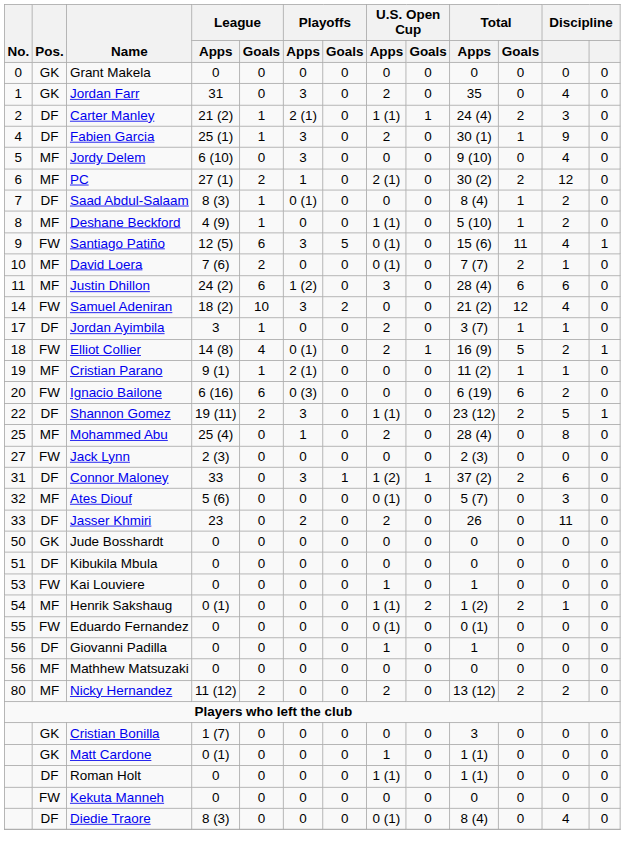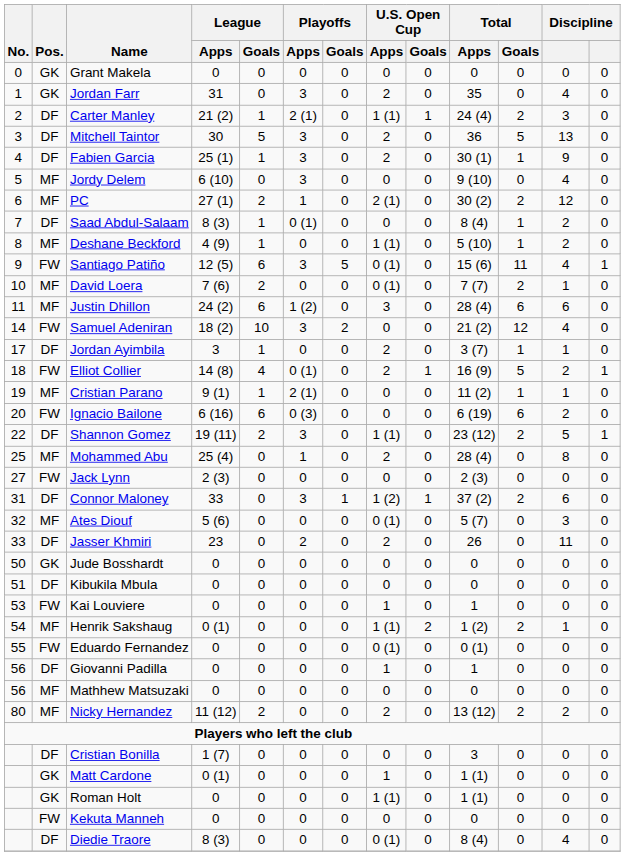 <table class="wikitable" style="text-align:center">
 <tr>
 <th rowspan="2" style="vertical-align:bottom;">No.</th>
 <th rowspan="2" style="vertical-align:bottom;">Pos.</th>
 <th rowspan="2" style="vertical-align:bottom;">Name</th>
 <th colspan="2" style="width:85px;">League</th>
 <th colspan="2" style="width:85px;">Playoffs</th>
 <th colspan="2" style="width:85px;">U.S. Open Cup</th>
 <th colspan="2" style="width:85px;">Total</th>
 <th colspan="2" style="width:85px;">Discipline</th>
 </tr>
 <tr>
 <th>Apps</th>
 <th>Goals</th>
 <th>Apps</th>
 <th>Goals</th>
 <th>Apps</th>
 <th>Goals</th>
 <th>Apps</th>
 <th>Goals</th>
 <th></th>
 <th></th>
 </tr>
 <tr>
 <td>0</td>
 <td>GK</td>
 <td align="left"> Grant Makela</td>
 <td>0</td>
 <td>0</td>
 <td>0</td>
 <td>0</td>
 <td>0</td>
 <td>0</td>
 <td>0</td>
 <td>0</td>
 <td>0</td>
 <td 0>0</td>
 </tr>
 <tr>
 <td>1</td>
 <td>GK</td>
 <td align="left"> <a href='#'>Jordan Farr</a></td>
 <td>31</td>
 <td>0</td>
 <td>3</td>
 <td>0</td>
 <td>2</td>
 <td>0</td>
 <td>35</td>
 <td>0</td>
 <td>4</td>
 <td 0>0</td>
 </tr>
 <tr>
 <td>2</td>
 <td>DF</td>
 <td align="left"> <a href='#'>Carter Manley</a></td>
 <td>21 (2)</td>
 <td>1</td>
 <td>2 (1)</td>
 <td>0</td>
 <td>1 (1)</td>
 <td>1</td>
 <td>24 (4)</td>
 <td>2</td>
 <td>3</td>
+<td 0>0</td>
+</tr>
+<tr>
+<td>3</td>
+<td>DF</td>
+<td align="left"> <a href='#'>Mitchell Taintor</a></td>
+<td>30</td>
+<td>5</td>
+<td>3</td>
+<td>0</td>
+<td>2</td>
+<td>0</td>
+<td>36</td>
+<td>5</td>
+<td>13</td>
 <td 0>0</td>
 </tr>
 <tr>
 <td>4</td>
 <td>DF</td>
 <td align="left"> <a href='#'>Fabien Garcia</a></td>
 <td>25 (1)</td>
 <td>1</td>
 <td>3</td>
 <td>0</td>
 <td>2</td>
 <td>0</td>
 <td>30 (1)</td>
 <td>1</td>
 <td>9</td>
 <td 1>0</td>
 </tr>
 <tr>
 <td>5</td>
 <td>MF</td>
 <td align="left"> <a href='#'>Jordy Delem</a></td>
 <td>6 (10)</td>
 <td>0</td>
 <td>3</td>
 <td>0</td>
 <td>0</td>
 <td>0</td>
 <td>9 (10)</td>
 <td>0</td>
 <td>4</td>
 <td 0>0</td>
 </tr>
 <tr>
 <td>6</td>
 <td>MF</td>
 <td align="left"> <a href='#'>PC</a></td>
 <td>27 (1)</td>
 <td>2</td>
 <td>1</td>
 <td>0</td>
 <td>2 (1)</td>
 <td>0</td>
 <td>30 (2)</td>
 <td>2</td>
 <td>12</td>
 <td 0>0</td>
 </tr>
 <tr>
 <td>7</td>
 <td>DF</td>
 <td align="left"> <a href='#'>Saad Abdul-Salaam</a></td>
 <td>8 (3)</td>
 <td>1</td>
 <td>0 (1)</td>
 <td>0</td>
 <td>0</td>
 <td>0</td>
 <td>8 (4)</td>
 <td>1</td>
 <td>2</td>
 <td 0>0</td>
 </tr>
 <tr>
 <td>8</td>
 <td>MF</td>
 <td align="left"> <a href='#'>Deshane Beckford</a></td>
 <td>4 (9)</td>
 <td>1</td>
 <td>0</td>
 <td>0</td>
 <td>1 (1)</td>
 <td>0</td>
 <td>5 (10)</td>
 <td>1</td>
 <td>2</td>
 <td 0>0</td>
 </tr>
 <tr>
 <td>9</td>
 <td>FW</td>
 <td align="left"> <a href='#'>Santiago Patiño</a></td>
 <td>12 (5)</td>
 <td>6</td>
 <td>3</td>
 <td>5</td>
 <td>0 (1)</td>
 <td>0</td>
 <td>15 (6)</td>
 <td>11</td>
 <td>4</td>
 <td 0>1</td>
 </tr>
 <tr>
 <td>10</td>
 <td>MF</td>
 <td align="left"> <a href='#'>David Loera</a></td>
 <td>7 (6)</td>
 <td>2</td>
 <td>0</td>
 <td>0</td>
 <td>0 (1)</td>
 <td>0</td>
 <td>7 (7)</td>
 <td>2</td>
 <td>1</td>
 <td 0>0</td>
 </tr>
 <tr>
 <td>11</td>
 <td>MF</td>
 <td align="left"> <a href='#'>Justin Dhillon</a></td>
 <td>24 (2)</td>
 <td>6</td>
 <td>1 (2)</td>
 <td>0</td>
 <td>3</td>
 <td>0</td>
 <td>28 (4)</td>
 <td>6</td>
 <td>6</td>
 <td 0>0</td>
 </tr>
 <tr>
 <td>14</td>
 <td>FW</td>
 <td align="left"> <a href='#'>Samuel Adeniran</a></td>
 <td>18 (2)</td>
 <td>10</td>
 <td>3</td>
 <td>2</td>
 <td>0</td>
 <td>0</td>
 <td>21 (2)</td>
 <td>12</td>
 <td>4</td>
 <td 0>0</td>
 </tr>
 <tr>
 <td>17</td>
 <td>DF</td>
 <td align="left"> <a href='#'>Jordan Ayimbila</a></td>
 <td>3</td>
 <td>1</td>
 <td>0</td>
 <td>0</td>
 <td>2</td>
 <td>0</td>
 <td>3 (7)</td>
 <td>1</td>
 <td>1</td>
 <td 0>0</td>
 </tr>
 <tr>
 <td>18</td>
 <td>FW</td>
 <td align="left"> <a href='#'>Elliot Collier</a></td>
 <td>14 (8)</td>
 <td>4</td>
 <td>0 (1)</td>
 <td>0</td>
 <td>2</td>
 <td>1</td>
 <td>16 (9)</td>
 <td>5</td>
 <td>2</td>
 <td 0>1</td>
 </tr>
 <tr>
 <td>19</td>
 <td>MF</td>
 <td align="left"> <a href='#'>Cristian Parano</a></td>
 <td>9 (1)</td>
 <td>1</td>
 <td>2 (1)</td>
 <td>0</td>
 <td>0</td>
 <td>0</td>
 <td>11 (2)</td>
 <td>1</td>
 <td>1</td>
 <td 0>0</td>
 </tr>
 <tr>
 <td>20</td>
 <td>FW</td>
 <td align="left"> <a href='#'>Ignacio Bailone</a></td>
 <td>6 (16)</td>
 <td>6</td>
 <td>0 (3)</td>
 <td>0</td>
 <td>0</td>
 <td>0</td>
 <td>6 (19)</td>
 <td>6</td>
 <td>2</td>
 <td 0>0</td>
 </tr>
 <tr>
 <td>22</td>
 <td>DF</td>
 <td align="left"> <a href='#'>Shannon Gomez</a></td>
 <td>19 (11)</td>
 <td>2</td>
 <td>3</td>
 <td>0</td>
 <td>1 (1)</td>
 <td>0</td>
 <td>23 (12)</td>
 <td>2</td>
 <td>5</td>
 <td 0>1</td>
 </tr>
 <tr>
 <td>25</td>
 <td>MF</td>
 <td align="left"> <a href='#'>Mohammed Abu</a></td>
 <td>25 (4)</td>
 <td>0</td>
 <td>1</td>
 <td>0</td>
 <td>2</td>
 <td>0</td>
 <td>28 (4)</td>
 <td>0</td>
 <td>8</td>
 <td 0>0</td>
 </tr>
 <tr>
 <td>27</td>
 <td>FW</td>
 <td align="left"> <a href='#'>Jack Lynn</a></td>
 <td>2 (3)</td>
 <td>0</td>
 <td>0</td>
 <td>0</td>
 <td>0</td>
 <td>0</td>
 <td>2 (3)</td>
 <td>0</td>
 <td>0</td>
 <td 0>0</td>
 </tr>
 <tr>
 <td>31</td>
 <td>DF</td>
 <td align="left"> <a href='#'>Connor Maloney</a></td>
 <td>33</td>
 <td>0</td>
 <td>3</td>
 <td>1</td>
 <td>1 (2)</td>
 <td>1</td>
 <td>37 (2)</td>
 <td>2</td>
 <td>6</td>
 <td 0>0</td>
 </tr>
 <tr>
 <td>32</td>
 <td>MF</td>
 <td align="left"> <a href='#'>Ates Diouf</a></td>
 <td>5 (6)</td>
 <td>0</td>
 <td>0</td>
 <td>0</td>
 <td>0 (1)</td>
 <td>0</td>
 <td>5 (7)</td>
 <td>0</td>
 <td>3</td>
 <td 0>0</td>
 </tr>
 <tr>
 <td>33</td>
 <td>DF</td>
 <td align="left"> <a href='#'>Jasser Khmiri</a></td>
 <td>23</td>
 <td>0</td>
 <td>2</td>
 <td>0</td>
 <td>2</td>
 <td>0</td>
 <td>26</td>
 <td>0</td>
 <td>11</td>
 <td 0>0</td>
 </tr>
 <tr>
 <td>50</td>
 <td>GK</td>
 <td align="left"> Jude Bosshardt</td>
 <td>0</td>
 <td>0</td>
 <td>0</td>
 <td>0</td>
 <td>0</td>
 <td>0</td>
 <td>0</td>
 <td>0</td>
 <td>0</td>
 <td 0>0</td>
 </tr>
 <tr>
 <td>51</td>
 <td>DF</td>
 <td align="left"> Kibukila Mbula</td>
 <td>0</td>
 <td>0</td>
 <td>0</td>
 <td>0</td>
 <td>0</td>
 <td>0</td>
 <td>0</td>
 <td>0</td>
 <td>0</td>
 <td 0>0</td>
 </tr>
 <tr>
 <td>53</td>
 <td>FW</td>
 <td align="left"> Kai Louviere</td>
 <td>0</td>
 <td>0</td>
 <td>0</td>
 <td>0</td>
 <td>1</td>
 <td>0</td>
 <td>1</td>
 <td>0</td>
 <td>0</td>
 <td 0>0</td>
 </tr>
 <tr>
 <td>54</td>
 <td>MF</td>
 <td align="left"> Henrik Sakshaug</td>
 <td>0 (1)</td>
 <td>0</td>
 <td>0</td>
 <td>0</td>
 <td>1 (1)</td>
 <td>2</td>
 <td>1 (2)</td>
 <td>2</td>
 <td>1</td>
 <td 0>0</td>
 </tr>
 <tr>
 <td>55</td>
 <td>FW</td>
 <td align="left"> Eduardo Fernandez</td>
 <td>0</td>
 <td>0</td>
 <td>0</td>
 <td>0</td>
 <td>0 (1)</td>
 <td>0</td>
 <td>0 (1)</td>
 <td>0</td>
 <td>0</td>
 <td 0>0</td>
 </tr>
 <tr>
 <td>56</td>
 <td>DF</td>
 <td align="left"> Giovanni Padilla</td>
 <td>0</td>
 <td>0</td>
 <td>0</td>
 <td>0</td>
 <td>1</td>
 <td>0</td>
 <td>1</td>
 <td>0</td>
 <td>0</td>
 <td 0>0</td>
 </tr>
 <tr>
 <td>56</td>
 <td>MF</td>
 <td align="left"> Mathhew Matsuzaki</td>
 <td>0</td>
 <td>0</td>
 <td>0</td>
 <td>0</td>
 <td>0</td>
 <td>0</td>
 <td>0</td>
 <td>0</td>
 <td>0</td>
 <td 0>0</td>
 </tr>
 <tr>
 <td>80</td>
 <td>MF</td>
 <td align="left"> <a href='#'>Nicky Hernandez</a></td>
 <td>11 (12)</td>
 <td>2</td>
 <td>0</td>
 <td>0</td>
 <td>2</td>
 <td>0</td>
 <td>13 (12)</td>
 <td>2</td>
 <td>2</td>
 <td 0>0</td>
 </tr>
 <tr>
 <td colspan="11"><strong>Players who left the club</strong></td>
 </tr>
 <tr>
 <td></td>
-<td>GK</td>
+<td>DF</td>
 <td align="left"> <a href='#'>Cristian Bonilla</a></td>
 <td>1 (7)</td>
 <td>0</td>
 <td>0</td>
 <td>0</td>
 <td>0</td>
 <td>0</td>
 <td>3</td>
 <td>0</td>
 <td>0</td>
 <td 0>0</td>
 </tr>
 <tr>
 <td></td>
 <td>GK</td>
 <td align="left"> <a href='#'>Matt Cardone</a></td>
 <td>0 (1)</td>
 <td>0</td>
 <td>0</td>
 <td>0</td>
 <td>1</td>
 <td>0</td>
 <td>1 (1)</td>
 <td>0</td>
 <td>0</td>
 <td 0>0</td>
 </tr>
 <tr>
 <td></td>
-<td>DF</td>
+<td>GK</td>
 <td align="left"> Roman Holt</td>
 <td>0</td>
 <td>0</td>
 <td>0</td>
 <td>0</td>
 <td>1 (1)</td>
 <td>0</td>
 <td>1 (1)</td>
 <td>0</td>
 <td>0</td>
 <td 0>0</td>
 </tr>
 <tr>
 <td></td>
 <td>FW</td>
 <td align="left"> <a href='#'>Kekuta Manneh</a></td>
 <td>0</td>
 <td>0</td>
 <td>0</td>
 <td>0</td>
 <td>0</td>
 <td>0</td>
 <td>0</td>
 <td>0</td>
 <td>0</td>
 <td 0>0</td>
 </tr>
 <tr>
 <td></td>
 <td>DF</td>
 <td align="left"> <a href='#'>Diedie Traore</a></td>
 <td>8 (3)</td>
 <td>0</td>
 <td>0</td>
 <td>0</td>
 <td>0 (1)</td>
 <td>0</td>
 <td>8 (4)</td>
 <td>0</td>
 <td>4</td>
 <td 0>0</td>
 </tr>
 <tr>
 </tr>
 </table>
